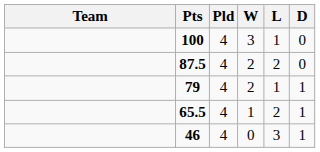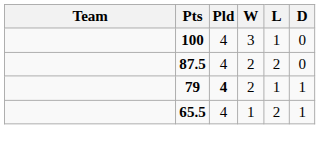 <table class="wikitable" style="text-align:center;">
 <tr>
 <th width=175>Team</th>
 <th width=20 abbr="Points">Pts</th>
 <th width=20 abbr="Played">Pld</th>
 <th width=20 abbr="Won">W</th>
 <th width=20 abbr="Lost">L</th>
 <th width=20 abbr="Drawn">D</th>
 </tr>
 <tr style="background:#f9f9f9;">
 <td style="text-align:left;"></td>
 <td><strong>100</strong></td>
 <td>4</td>
 <td>3</td>
 <td>1</td>
 <td>0</td>
 </tr>
 <tr style="background:#f9f9f9;">
 <td style="text-align:left;"></td>
 <td><strong>87.5</strong></td>
 <td>4</td>
 <td>2</td>
 <td>2</td>
 <td>0</td>
 </tr>
 <tr style="background:#f9f9f9;">
 <td style="text-align:left;"></td>
 <td><strong>79</strong></td>
-<td>4</td>
+<td><strong>4</strong></td>
 <td>2</td>
 <td>1</td>
 <td>1</td>
 </tr>
 <tr style="background:#f9f9f9;">
 <td style="text-align:left;"></td>
 <td><strong>65.5</strong></td>
 <td>4</td>
 <td>1</td>
 <td>2</td>
 <td>1</td>
 </tr>
-<tr style="background:#f9f9f9;">
-<td style="text-align:left;"></td>
-<td><strong>46</strong></td>
-<td>4</td>
-<td>0</td>
-<td>3</td>
-<td>1</td>
-</tr>
 </table>
